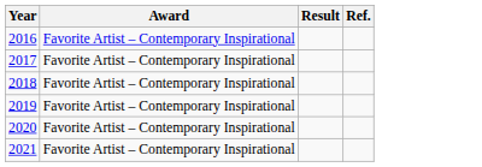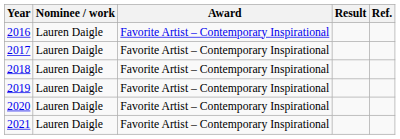 <table class="wikitable">
 <tr>
 <th>Year</th>
+<th>Nominee / work</th>
 <th>Award</th>
 <th>Result</th>
 <th>Ref.</th>
 </tr>
 <tr>
 <td><a href='#'>2016</a></td>
+<td>Lauren Daigle</td>
 <td><a href='#'>Favorite Artist – Contemporary Inspirational</a></td>
 <td></td>
 <td></td>
 </tr>
 <tr>
 <td><a href='#'>2017</a></td>
+<td>Lauren Daigle</td>
 <td>Favorite Artist – Contemporary Inspirational</td>
 <td></td>
 <td></td>
 </tr>
 <tr>
 <td><a href='#'>2018</a></td>
+<td>Lauren Daigle</td>
 <td>Favorite Artist – Contemporary Inspirational</td>
 <td></td>
 <td></td>
 </tr>
 <tr>
 <td><a href='#'>2019</a></td>
+<td>Lauren Daigle</td>
 <td>Favorite Artist – Contemporary Inspirational</td>
 <td></td>
 <td></td>
 </tr>
 <tr>
 <td><a href='#'>2020</a></td>
+<td>Lauren Daigle</td>
 <td>Favorite Artist – Contemporary Inspirational</td>
 <td></td>
 <td></td>
 </tr>
 <tr>
 <td><a href='#'>2021</a></td>
+<td>Lauren Daigle</td>
 <td>Favorite Artist – Contemporary Inspirational</td>
 <td></td>
 <td></td>
 </tr>
 </table>
